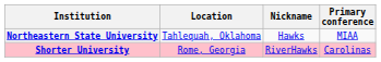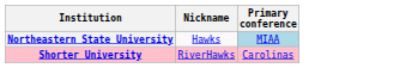 <table class="sortable wikitable" style="text-align:center">
 <tr>
 <th>Institution</th>
-<th>Location</th>
 <th>Nickname</th>
 <th>Primary<br>conference</th>
 </tr>
 <tr>
 <th><a href='#'>Northeastern State University</a></th>
-<td><a href='#'>Tahlequah, Oklahoma</a></td>
 <td><a href='#'>Hawks</a></td>
-<td><a href='#'>MIAA</a></td>
+<td style="background: lightblue;"><a href='#'>MIAA</a></td>
 </tr>
 <tr bgcolor=pink>
 <td><strong><a href='#'>Shorter University</a></strong></td>
-<td><a href='#'>Rome, Georgia</a></td>
 <td><a href='#'>RiverHawks</a></td>
 <td><a href='#'>Carolinas</a></td>
 </tr>
 </table>
